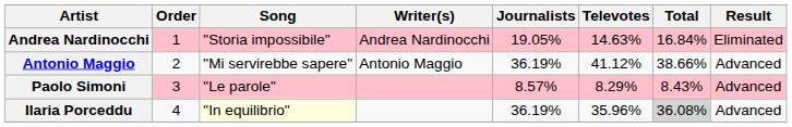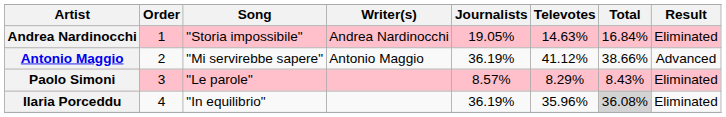 <table class="wikitable sortable plainrowheaders">
 <tr>
 </tr>
 <tr>
 <th>Artist</th>
 <th>Order</th>
 <th>Song</th>
 <th>Writer(s)</th>
 <th>Journalists</th>
 <th>Televotes</th>
 <th>Total</th>
 <th>Result</th>
 </tr>
 <tr style="background-color:pink;">
 <th scope="row">Andrea Nardinocchi</th>
 <td style="text-align:center;">1</td>
 <td>"Storia impossibile"</td>
 <td>Andrea Nardinocchi</td>
 <td style="text-align:center;">19.05%</td>
 <td style="text-align:center;">14.63%</td>
 <td style="text-align:center;">16.84%</td>
 <td style="text-align:center;">Eliminated</td>
 </tr>
 <tr>
 <th scope="row"><a href='#'>Antonio Maggio</a></th>
 <td style="text-align:center;">2</td>
 <td>"Mi servirebbe sapere"</td>
 <td>Antonio Maggio</td>
 <td style="text-align:center;">36.19%</td>
 <td style="text-align:center;">41.12%</td>
 <td style="text-align:center;">38.66%</td>
 <td style="text-align:center;">Advanced</td>
 </tr>
 <tr style="background-color:pink;">
 <th scope="row">Paolo Simoni</th>
 <td style="text-align:center;">3</td>
 <td>"Le parole"</td>
 <td></td>
 <td style="text-align:center;">8.57%</td>
 <td style="text-align:center;">8.29%</td>
 <td style="text-align:center;">8.43%</td>
-<td style="text-align:center;">Advanced</td>
+<td style="text-align:center;">Eliminated</td>
 </tr>
 <tr>
 <th scope="row">Ilaria Porceddu</th>
 <td style="text-align:center;">4</td>
-<td style="background: lightyellow;">"In equilibrio"</td>
+<td>"In equilibrio"</td>
 <td></td>
 <td style="text-align:center;">36.19%</td>
 <td style="text-align:center;">35.96%</td>
 <td style="background: lightgrey; text-align:center;">36.08%</td>
-<td style="text-align:center;">Advanced</td>
+<td style="text-align:center;">Eliminated</td>
 </tr>
 <tr>
 </tr>
 </table>
